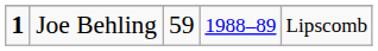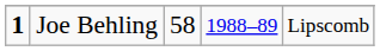 <table class="wikitable">
 <tr>
 </tr>
 <tr>
 <td><strong>1</strong></td>
 <td>Joe Behling</td>
-<td>59</td>
+<td>58</td>
 <td style="font-size:80%;"><a href='#'>1988–89</a></td>
 <td style="font-size:80%;">Lipscomb</td>
 </tr>
 </table>
